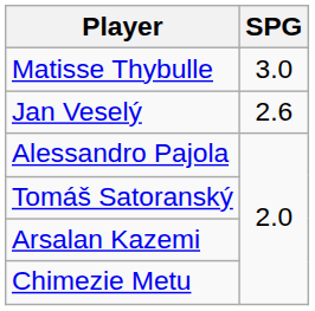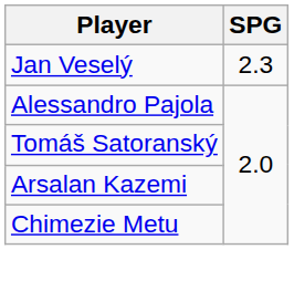 <table class="wikitable">
 <tr>
 <th>Player</th>
 <th>SPG</th>
 </tr>
 <tr>
-<td> <a href='#'>Matisse Thybulle</a></td>
-<td align=center>3.0</td>
-</tr>
-<tr>
 <td> <a href='#'>Jan Veselý</a></td>
-<td align=center>2.6</td>
+<td align=center>2.3</td>
 </tr>
 <tr>
 <td> <a href='#'>Alessandro Pajola</a></td>
 <td align=center rowspan=4>2.0</td>
 </tr>
 <tr>
 <td> <a href='#'>Tomáš Satoranský</a></td>
 </tr>
 <tr>
 <td> <a href='#'>Arsalan Kazemi</a></td>
 </tr>
 <tr>
 <td> <a href='#'>Chimezie Metu</a></td>
 </tr>
 </table>
